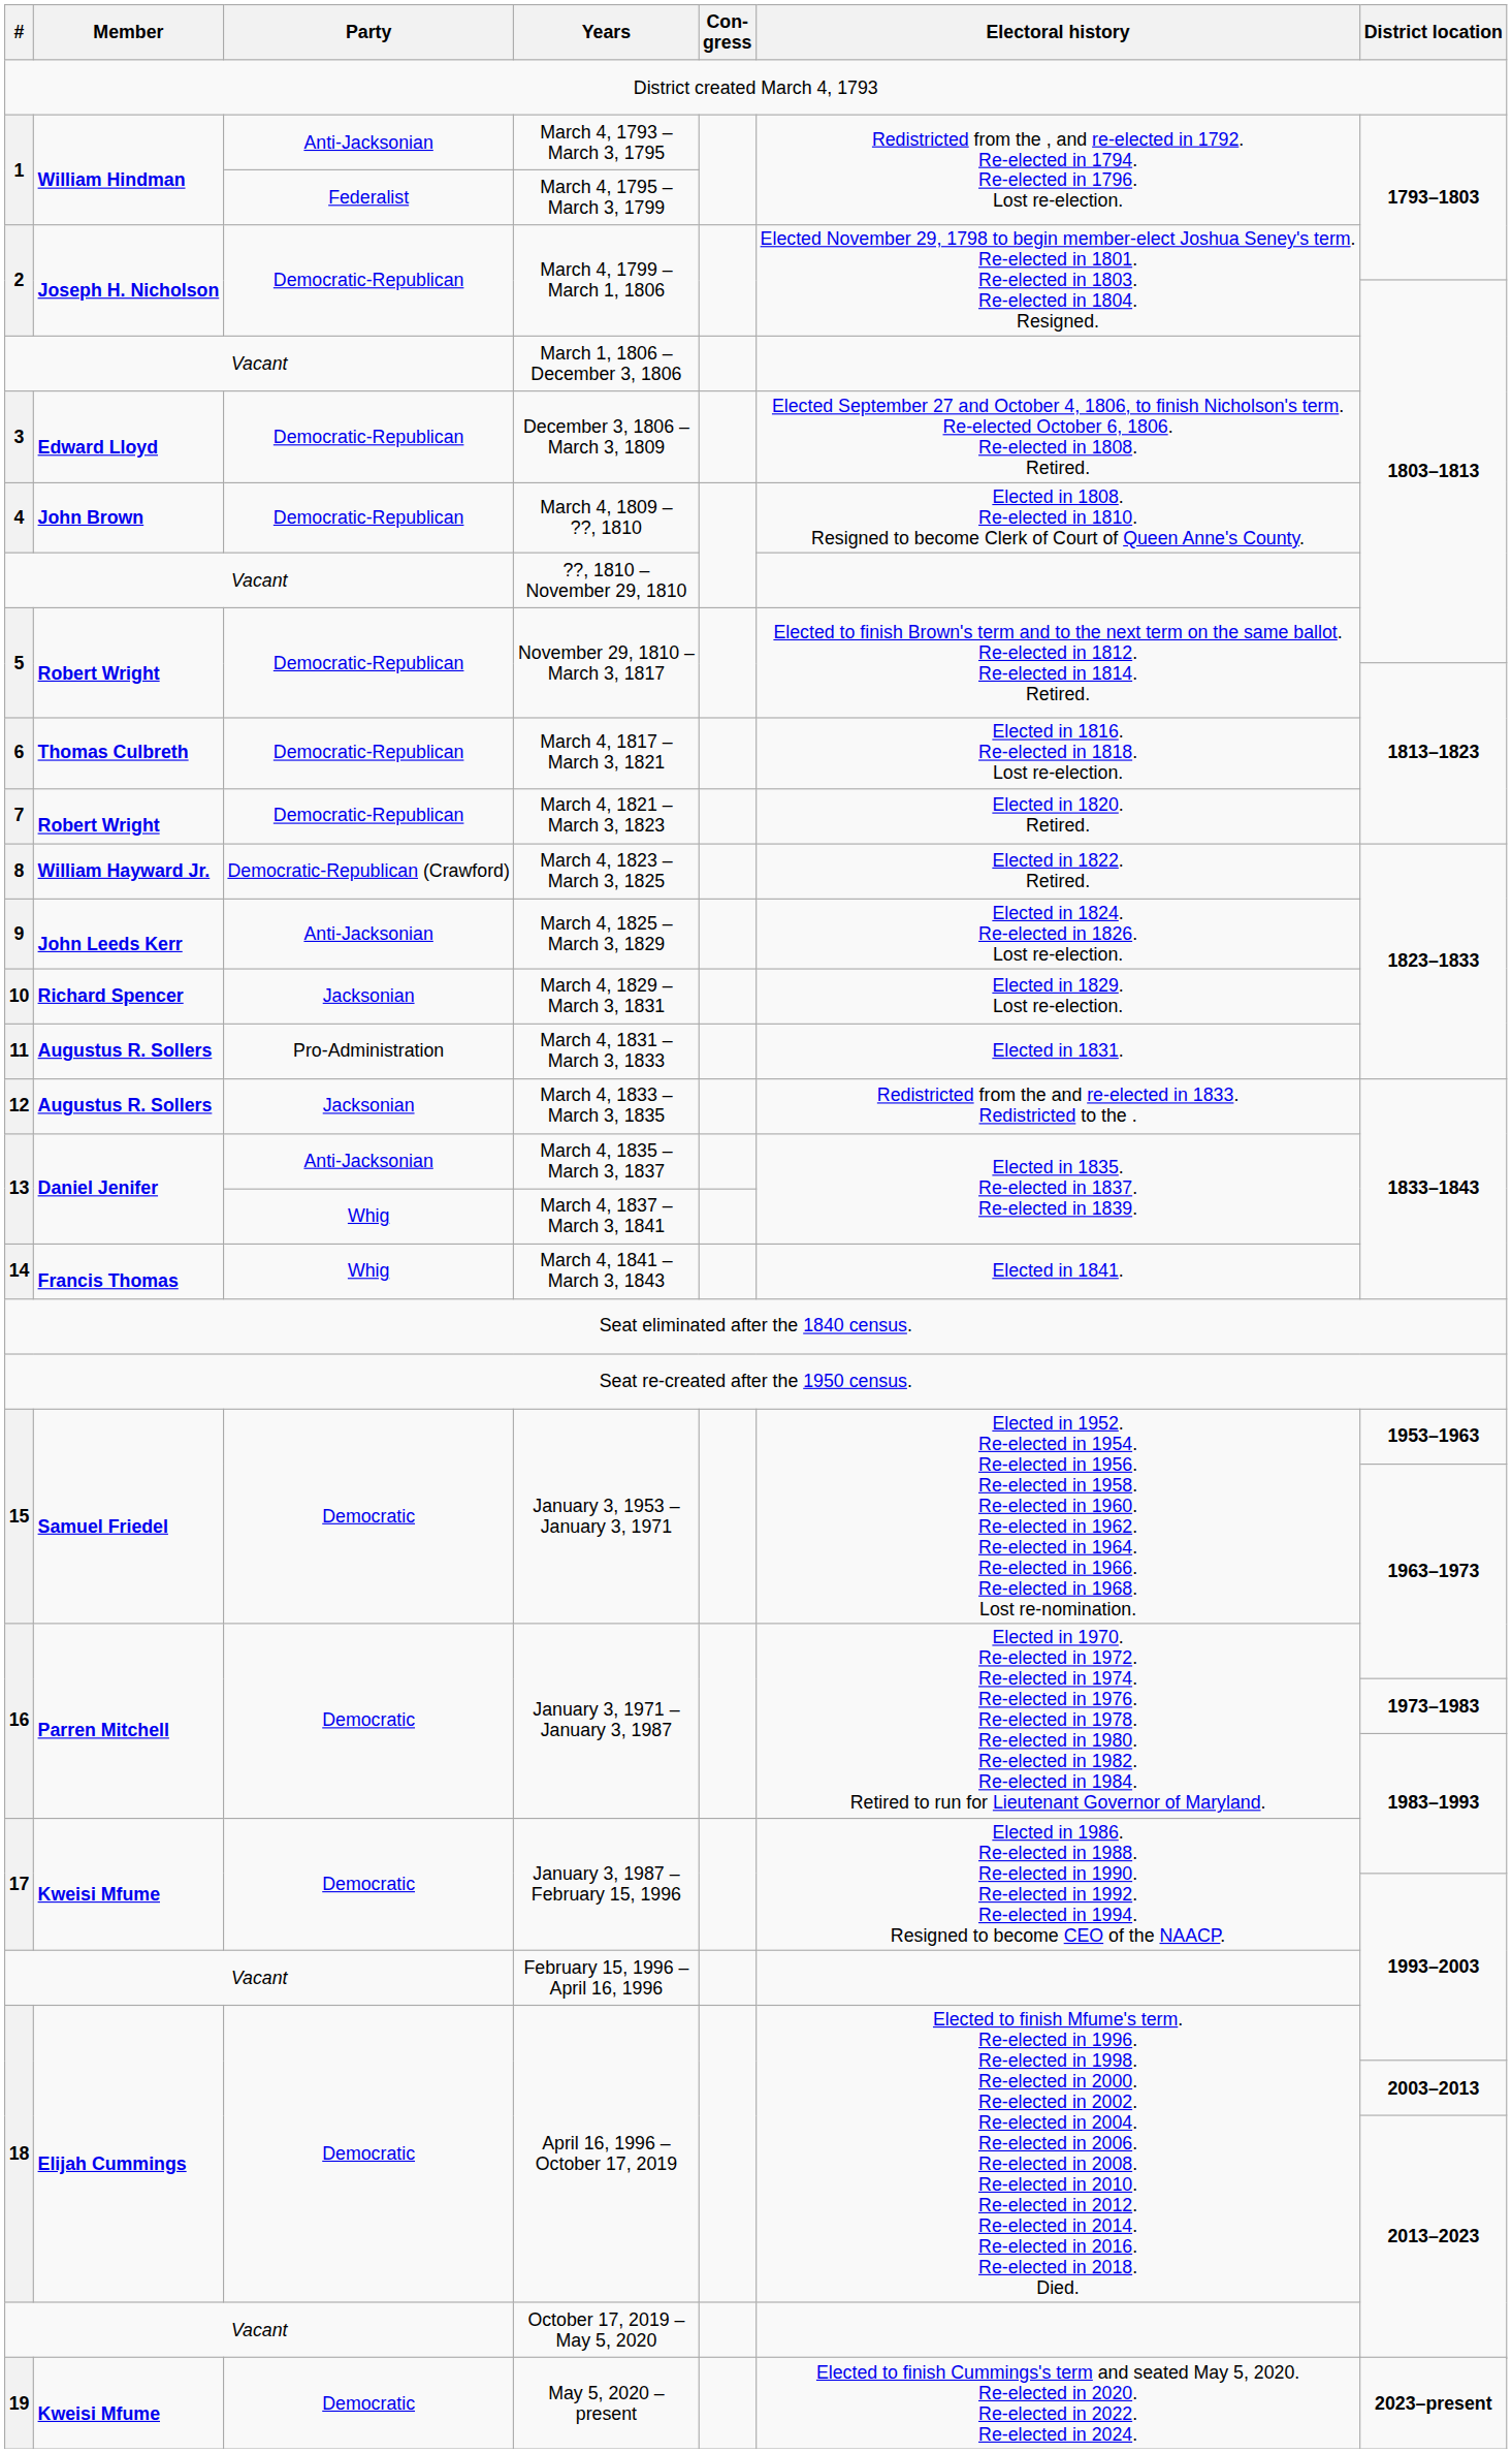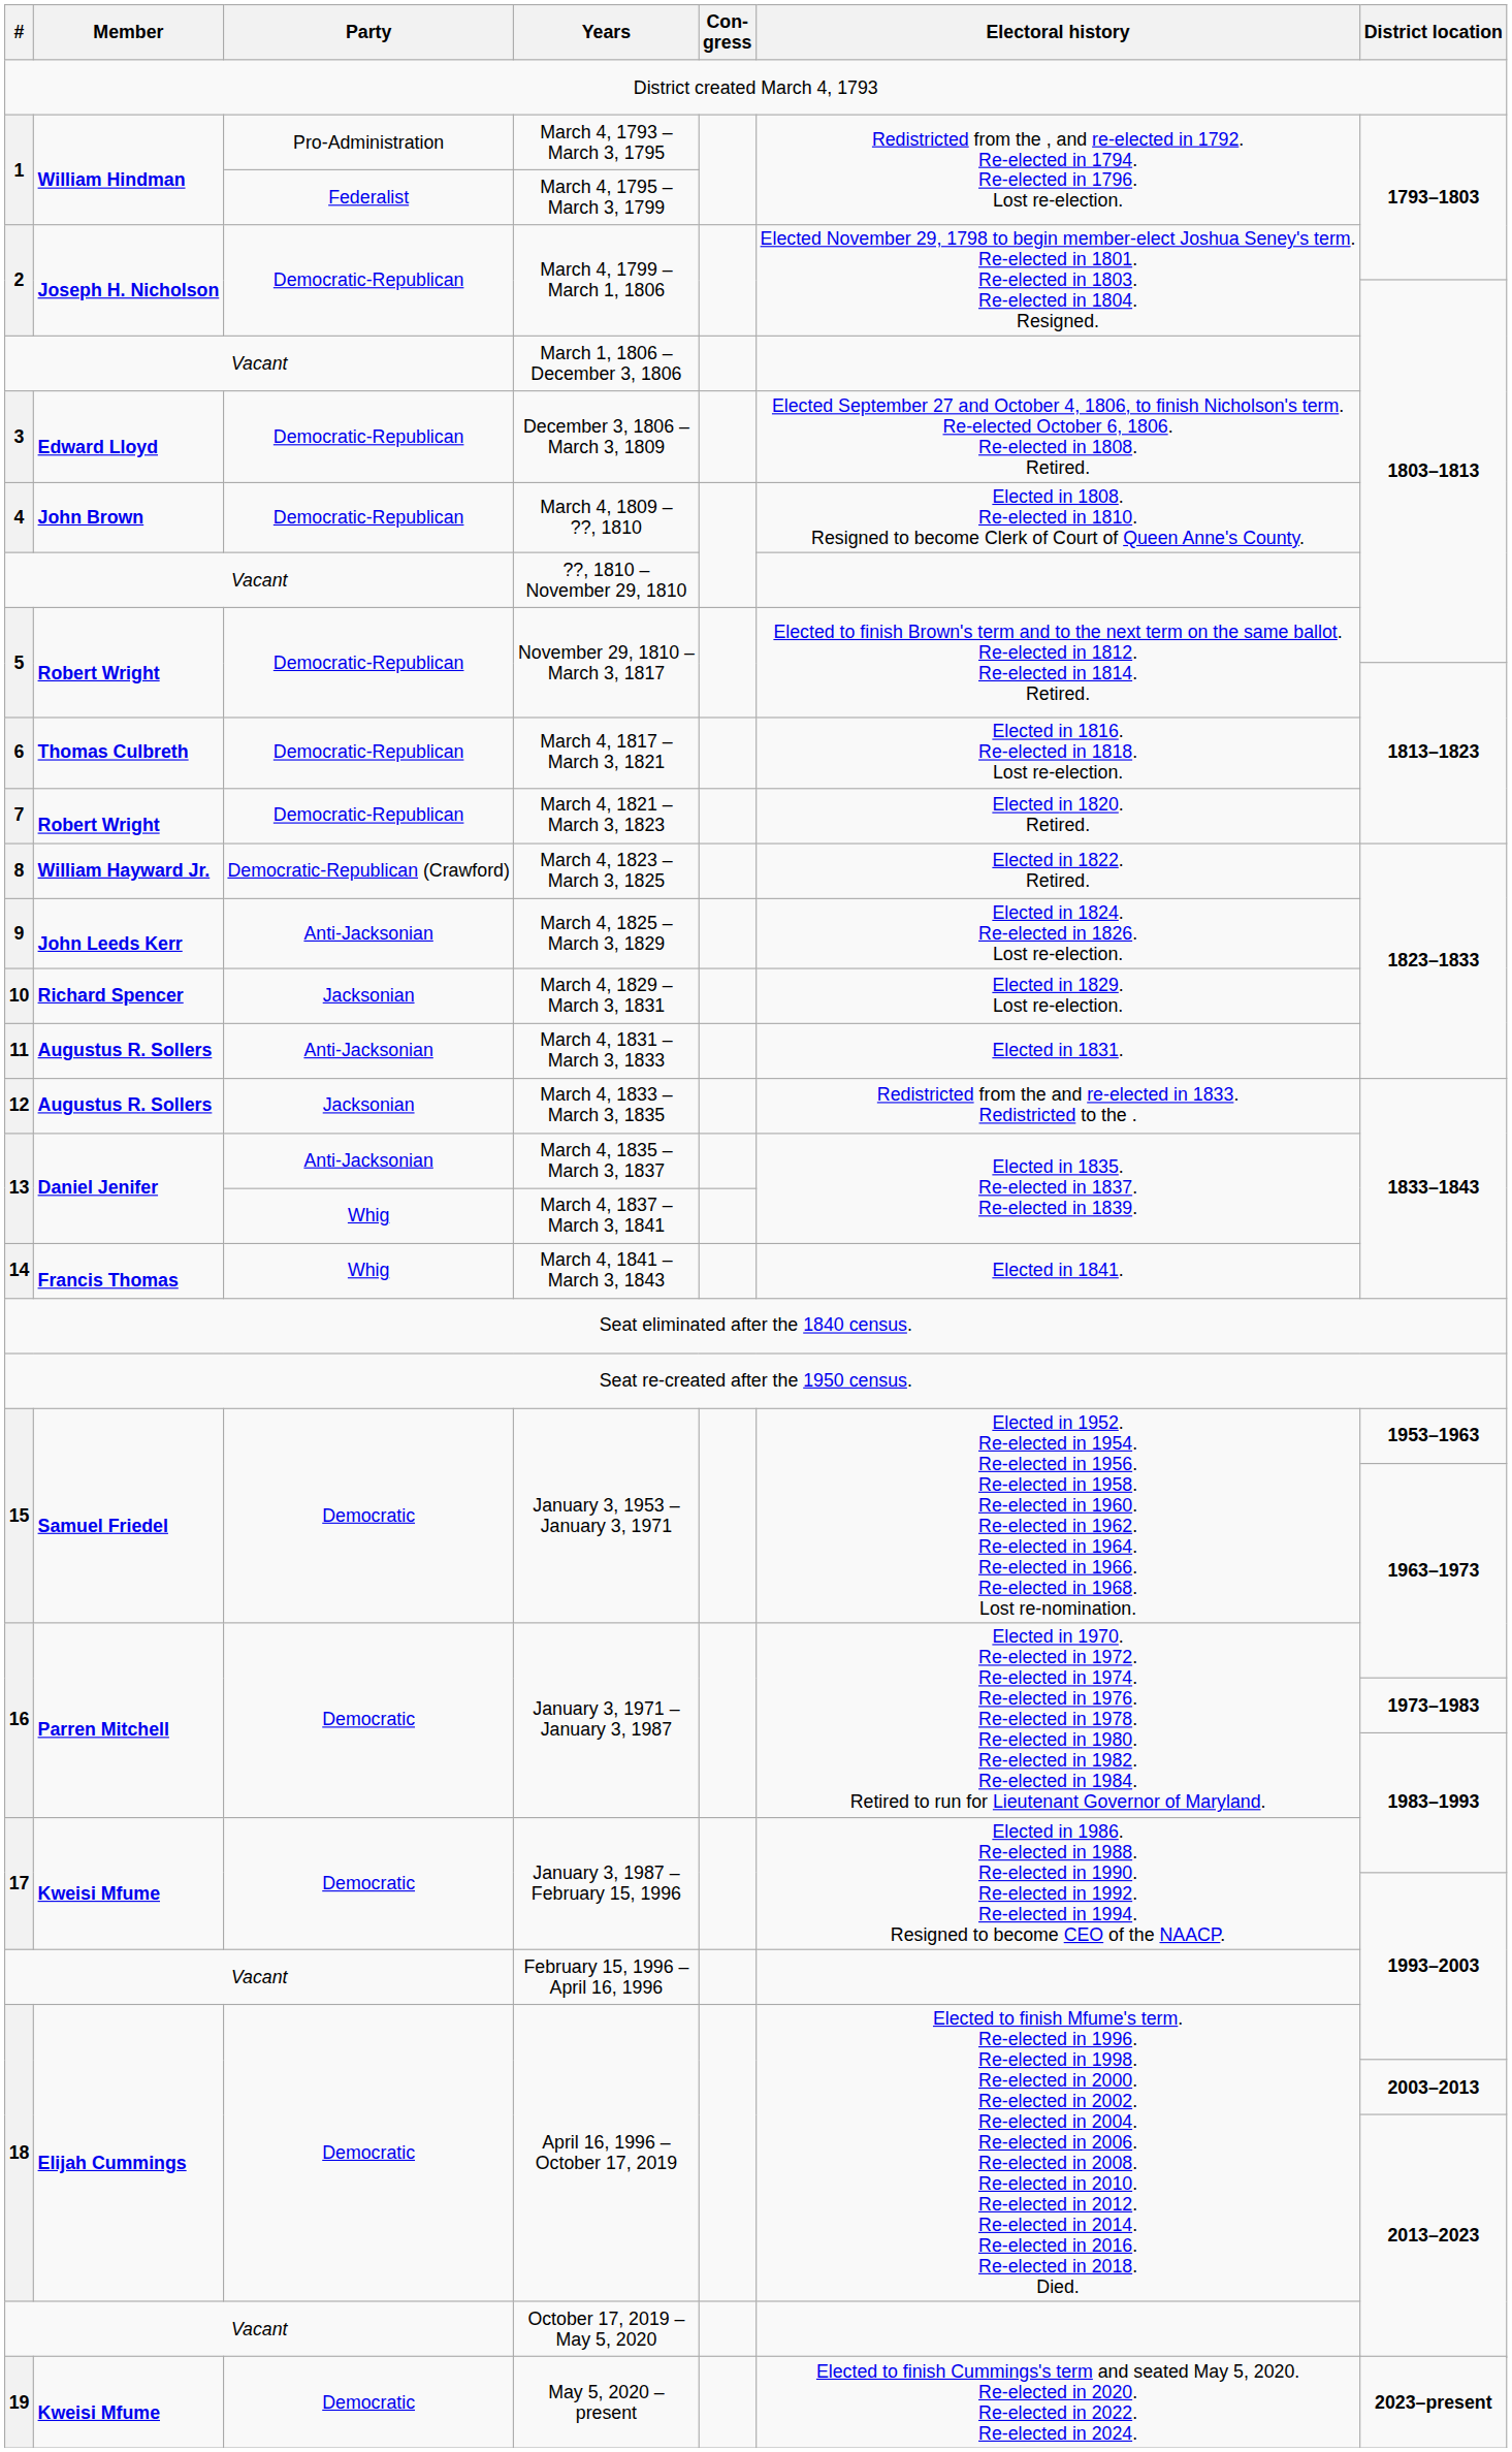 <table class=wikitable style="text-align:center">
 <tr style="height:3em">
 <th>#</th>
 <th>Member</th>
 <th>Party</th>
 <th>Years</th>
 <th>Con-<br>gress</th>
 <th>Electoral history</th>
 <th>District location</th>
 </tr>
 <tr style="height:3em">
 <td colspan=7>District created March 4, 1793</td>
 </tr>
 <tr style="height:3em">
 <th rowspan=2>1</th>
 <td style="text-align:left" rowspan=2><br><strong><a href='#'>William Hindman</a></strong><br></td>
-<td><a href='#'>Anti-Jacksonian</a></td>
+<td>Pro-Administration</td>
 <td nowrap>March 4, 1793 –<br>March 3, 1795</td>
 <td rowspan=2></td>
 <td rowspan=2><a href='#'>Redistricted</a> from the , and <a href='#'>re-elected in 1792</a>.<br><a href='#'>Re-elected in 1794</a>.<br><a href='#'>Re-elected in 1796</a>.<br>Lost re-election.</td>
 <td rowspan=3><strong>1793–1803</strong><br></td>
 </tr>
 <tr style="height:3em">
 <td><a href='#'>Federalist</a></td>
 <td nowrap>March 4, 1795 –<br>March 3, 1799</td>
 </tr>
 <tr style="height:3em">
 <th rowspan=2>2</th>
 <td rowspan=2; style="text-align:left"><br><strong><a href='#'>Joseph H. Nicholson</a></strong><br></td>
 <td rowspan=2; ><a href='#'>Democratic-Republican</a></td>
 <td rowspan=2; nowrap>March 4, 1799 –<br>March 1, 1806</td>
 <td rowspan=2></td>
 <td rowspan=2><a href='#'>Elected November 29, 1798 to begin member-elect Joshua Seney's term</a>.<br><a href='#'>Re-elected in 1801</a>.<br><a href='#'>Re-elected in 1803</a>.<br><a href='#'>Re-elected in 1804</a>.<br>Resigned.</td>
 </tr>
 <tr style="height:3em">
 <td rowspan=6><strong>1803–1813</strong><br></td>
 </tr>
 <tr style="height:3em">
 <td colspan=3><em>Vacant</em></td>
 <td nowrap>March 1, 1806 –<br>December 3, 1806</td>
 <td></td>
 <td></td>
 </tr>
 <tr style="height:3em">
 <th>3</th>
 <td style="text-align:left"><br><strong><a href='#'>Edward Lloyd</a></strong><br></td>
 <td><a href='#'>Democratic-Republican</a></td>
 <td nowrap>December 3, 1806 –<br>March 3, 1809</td>
 <td></td>
 <td><a href='#'>Elected September 27 and October 4, 1806, to finish Nicholson's term</a>.<br><a href='#'>Re-elected October 6, 1806</a>.<br><a href='#'>Re-elected in 1808</a>.<br>Retired.</td>
 </tr>
 <tr style="height:3em">
 <th>4</th>
 <td style="text-align:left"><strong><a href='#'>John Brown</a></strong><br></td>
 <td><a href='#'>Democratic-Republican</a></td>
 <td nowrap>March 4, 1809 –<br>??, 1810</td>
 <td rowspan=2></td>
 <td><a href='#'>Elected in 1808</a>.<br><a href='#'>Re-elected in 1810</a>.<br>Resigned to become Clerk of Court of <a href='#'>Queen Anne's County</a>.</td>
 </tr>
 <tr style="height:3em">
 <td colspan=3><em>Vacant</em></td>
 <td nowrap>??, 1810 –<br>November 29, 1810</td>
 <td></td>
 </tr>
 <tr style="height:3em">
 <th rowspan=2>5</th>
 <td rowspan=2; style="text-align:left"><br><strong><a href='#'>Robert Wright</a></strong><br></td>
 <td rowspan=2; ><a href='#'>Democratic-Republican</a></td>
 <td rowspan=2; nowrap>November 29, 1810 –<br>March 3, 1817</td>
 <td rowspan=2></td>
 <td rowspan=2><a href='#'>Elected to finish Brown's term and to the next term on the same ballot</a>.<br><a href='#'>Re-elected in 1812</a>.<br><a href='#'>Re-elected in 1814</a>.<br>Retired.</td>
 </tr>
 <tr style="height:3em">
 <td rowspan=3><strong>1813–1823</strong><br></td>
 </tr>
 <tr style="height:3em">
 <th>6</th>
 <td style="text-align:left"><strong><a href='#'>Thomas Culbreth</a></strong><br></td>
 <td><a href='#'>Democratic-Republican</a></td>
 <td nowrap>March 4, 1817 –<br>March 3, 1821</td>
 <td></td>
 <td><a href='#'>Elected in 1816</a>.<br><a href='#'>Re-elected in 1818</a>.<br>Lost re-election.</td>
 </tr>
 <tr style="height:3em">
 <th>7</th>
 <td style="text-align:left"><br><strong><a href='#'>Robert Wright</a></strong><br></td>
 <td><a href='#'>Democratic-Republican</a></td>
 <td nowrap>March 4, 1821 –<br>March 3, 1823</td>
 <td></td>
 <td><a href='#'>Elected in 1820</a>.<br>Retired.</td>
 </tr>
 <tr style="height:3em">
 <th>8</th>
 <td style="text-align:left"><strong><a href='#'>William Hayward Jr.</a></strong><br></td>
 <td><a href='#'>Democratic-Republican</a> (Crawford)</td>
 <td nowrap>March 4, 1823 –<br>March 3, 1825</td>
 <td></td>
 <td><a href='#'>Elected in 1822</a>.<br>Retired.</td>
 <td rowspan=4><strong>1823–1833</strong><br></td>
 </tr>
 <tr style="height:3em">
 <th>9</th>
 <td style="text-align:left"><br><strong><a href='#'>John Leeds Kerr</a></strong><br></td>
 <td><a href='#'>Anti-Jacksonian</a></td>
 <td nowrap>March 4, 1825 –<br>March 3, 1829</td>
 <td></td>
 <td><a href='#'>Elected in 1824</a>.<br><a href='#'>Re-elected in 1826</a>.<br>Lost re-election.</td>
 </tr>
 <tr style="height:3em">
 <th>10</th>
 <td style="text-align:left"><strong><a href='#'>Richard Spencer</a></strong><br></td>
 <td><a href='#'>Jacksonian</a></td>
 <td nowrap>March 4, 1829 –<br>March 3, 1831</td>
 <td></td>
 <td><a href='#'>Elected in 1829</a>.<br>Lost re-election.</td>
 </tr>
 <tr style="height:3em">
 <th>11</th>
 <td style="text-align:left"><strong><a href='#'>Augustus R. Sollers</a></strong><br></td>
-<td>Pro-Administration</td>
+<td><a href='#'>Anti-Jacksonian</a></td>
 <td nowrap>March 4, 1831 –<br>March 3, 1833</td>
 <td></td>
 <td><a href='#'>Elected in 1831</a>.<br></td>
 </tr>
 <tr style="height:3em">
 <th>12</th>
 <td style="text-align:left"><strong><a href='#'>Augustus R. Sollers</a></strong><br></td>
 <td><a href='#'>Jacksonian</a></td>
 <td nowrap>March 4, 1833 –<br>March 3, 1835</td>
 <td></td>
 <td><a href='#'>Redistricted</a> from the  and <a href='#'>re-elected in 1833</a>.<br> <a href='#'>Redistricted</a> to the .</td>
 <td rowspan=4><strong>1833–1843</strong><br></td>
 </tr>
 <tr style="height:3em">
 <th rowspan=2>13</th>
 <td style="text-align:left" rowspan=2><strong><a href='#'>Daniel Jenifer</a></strong><br></td>
 <td><a href='#'>Anti-Jacksonian</a></td>
 <td nowrap>March 4, 1835 –<br>March 3, 1837</td>
 <td></td>
 <td rowspan=2><a href='#'>Elected in 1835</a>.<br><a href='#'>Re-elected in 1837</a>.<br><a href='#'>Re-elected in 1839</a>.<br></td>
 </tr>
 <tr style="height:3em">
 <td><a href='#'>Whig</a></td>
 <td nowrap>March 4, 1837 –<br>March 3, 1841</td>
 <td></td>
 </tr>
 <tr style="height:3em">
 <th>14</th>
 <td style="text-align:left"><br><strong><a href='#'>Francis Thomas</a></strong><br></td>
 <td><a href='#'>Whig</a></td>
 <td nowrap>March 4, 1841 –<br>March 3, 1843</td>
 <td></td>
 <td><a href='#'>Elected in 1841</a>.<br></td>
 </tr>
 <tr style="height:3em">
 <td colspan=7>Seat eliminated after the <a href='#'>1840 census</a>.</td>
 </tr>
 <tr style="height:3em">
 <td colspan=7>Seat re-created after the <a href='#'>1950 census</a>.</td>
 </tr>
 <tr style="height:3em">
 <th rowspan=2>15</th>
 <td rowspan=2; style="text-align:left"><br><strong><a href='#'>Samuel Friedel</a></strong><br></td>
 <td rowspan=2; ><a href='#'>Democratic</a></td>
 <td rowspan=2; nowrap>January 3, 1953 –<br>January 3, 1971</td>
 <td rowspan=2></td>
 <td rowspan=2><a href='#'>Elected in 1952</a>.<br><a href='#'>Re-elected in 1954</a>.<br><a href='#'>Re-elected in 1956</a>.<br><a href='#'>Re-elected in 1958</a>.<br><a href='#'>Re-elected in 1960</a>.<br><a href='#'>Re-elected in 1962</a>.<br><a href='#'>Re-elected in 1964</a>.<br><a href='#'>Re-elected in 1966</a>.<br><a href='#'>Re-elected in 1968</a>.<br>Lost re-nomination.</td>
 <td><strong>1953–1963</strong><br></td>
 </tr>
 <tr style="height:3em">
 <td rowspan=2><strong>1963–1973</strong><br></td>
 </tr>
 <tr style="height:3em">
 <th rowspan=3>16</th>
 <td rowspan=3 style="text-align:left"><br><strong><a href='#'>Parren Mitchell</a></strong><br></td>
 <td rowspan=3 ><a href='#'>Democratic</a></td>
 <td rowspan=3 nowrap>January 3, 1971 –<br>January 3, 1987</td>
 <td rowspan=3></td>
 <td rowspan=3><a href='#'>Elected in 1970</a>.<br><a href='#'>Re-elected in 1972</a>.<br><a href='#'>Re-elected in 1974</a>.<br><a href='#'>Re-elected in 1976</a>.<br><a href='#'>Re-elected in 1978</a>.<br><a href='#'>Re-elected in 1980</a>.<br><a href='#'>Re-elected in 1982</a>.<br><a href='#'>Re-elected in 1984</a>.<br>Retired to run for <a href='#'>Lieutenant Governor of Maryland</a>.</td>
 </tr>
 <tr style="height:3em">
 <td><strong>1973–1983</strong><br></td>
 </tr>
 <tr style="height:3em">
 <td rowspan=2><strong>1983–1993</strong><br></td>
 </tr>
 <tr style="height:3em">
 <th rowspan=2>17</th>
 <td rowspan=2 style="text-align:left"><br><strong><a href='#'>Kweisi Mfume</a></strong><br></td>
 <td rowspan=2 ><a href='#'>Democratic</a></td>
 <td rowspan=2 nowrap>January 3, 1987 –<br>February 15, 1996</td>
 <td rowspan=2></td>
 <td rowspan=2><a href='#'>Elected in 1986</a>.<br><a href='#'>Re-elected in 1988</a>.<br><a href='#'>Re-elected in 1990</a>.<br><a href='#'>Re-elected in 1992</a>.<br><a href='#'>Re-elected in 1994</a>.<br>Resigned to become <a href='#'>CEO</a> of the <a href='#'>NAACP</a>.</td>
 </tr>
 <tr style="height:3em">
 <td rowspan=3><strong>1993–2003</strong><br></td>
 </tr>
 <tr style="height:3em">
 <td colspan=3><em>Vacant</em></td>
 <td nowrap>February 15, 1996 –<br>April 16, 1996</td>
 <td></td>
 <td></td>
 </tr>
 <tr style="height:3em">
 <th rowspan=3>18</th>
 <td rowspan=3 style="text-align:left"><br><strong><a href='#'>Elijah Cummings</a></strong><br></td>
 <td rowspan=3 ><a href='#'>Democratic</a></td>
 <td rowspan=3 nowrap>April 16, 1996 –<br>October 17, 2019</td>
 <td rowspan=3></td>
 <td rowspan=3><a href='#'>Elected to finish Mfume's term</a>.<br><a href='#'>Re-elected in 1996</a>.<br><a href='#'>Re-elected in 1998</a>.<br><a href='#'>Re-elected in 2000</a>.<br><a href='#'>Re-elected in 2002</a>.<br><a href='#'>Re-elected in 2004</a>.<br><a href='#'>Re-elected in 2006</a>.<br><a href='#'>Re-elected in 2008</a>.<br><a href='#'>Re-elected in 2010</a>.<br><a href='#'>Re-elected in 2012</a>.<br><a href='#'>Re-elected in 2014</a>.<br><a href='#'>Re-elected in 2016</a>.<br><a href='#'>Re-elected in 2018</a>.<br>Died.</td>
 </tr>
 <tr style="height:3em">
 <td><strong>2003–2013</strong><br></td>
 </tr>
 <tr style="height:3em">
 <td rowspan=3><strong>2013–2023</strong><br></td>
 </tr>
 <tr style="height:3em">
 <td colspan=3><em>Vacant</em></td>
 <td nowrap>October 17, 2019 –<br>May 5, 2020</td>
 <td></td>
 </tr>
 <tr>
 <th rowspan=2>19</th>
 <td rowspan=2 style="text-align:left"><br><strong><a href='#'>Kweisi Mfume</a></strong><br></td>
 <td rowspan=2 ><a href='#'>Democratic</a></td>
 <td rowspan=2 nowrap>May 5, 2020 –<br>present</td>
 <td rowspan=2></td>
 <td rowspan=2><a href='#'>Elected to finish Cummings's term</a> and seated May 5, 2020.<br><a href='#'>Re-elected in 2020</a>.<br><a href='#'>Re-elected in 2022</a>.<br><a href='#'>Re-elected in 2024</a>.</td>
 </tr>
 <tr style="height:3em">
 <td><strong>2023–present</strong><br></td>
 </tr>
 </table>
